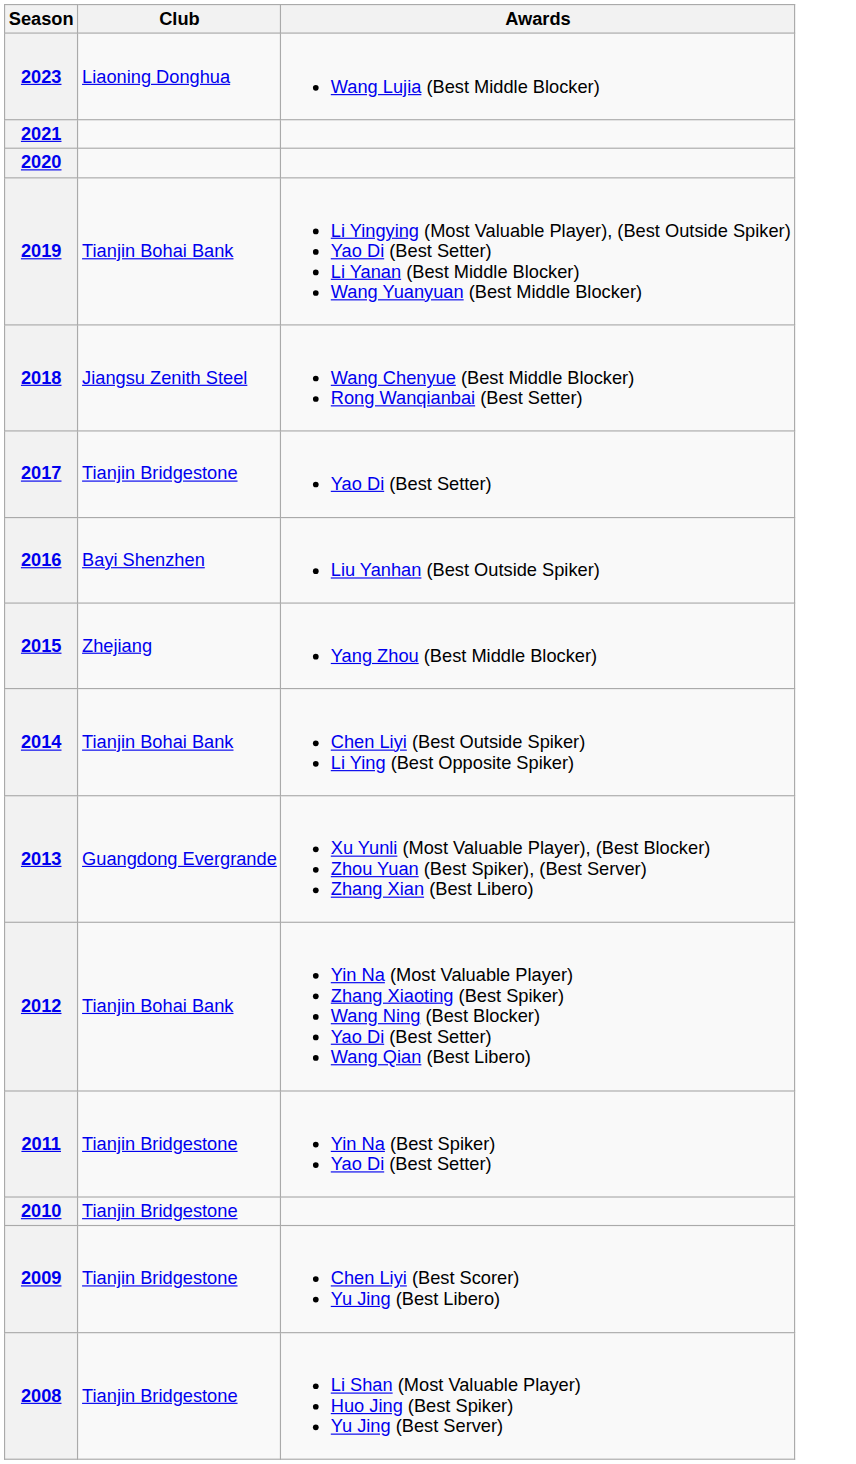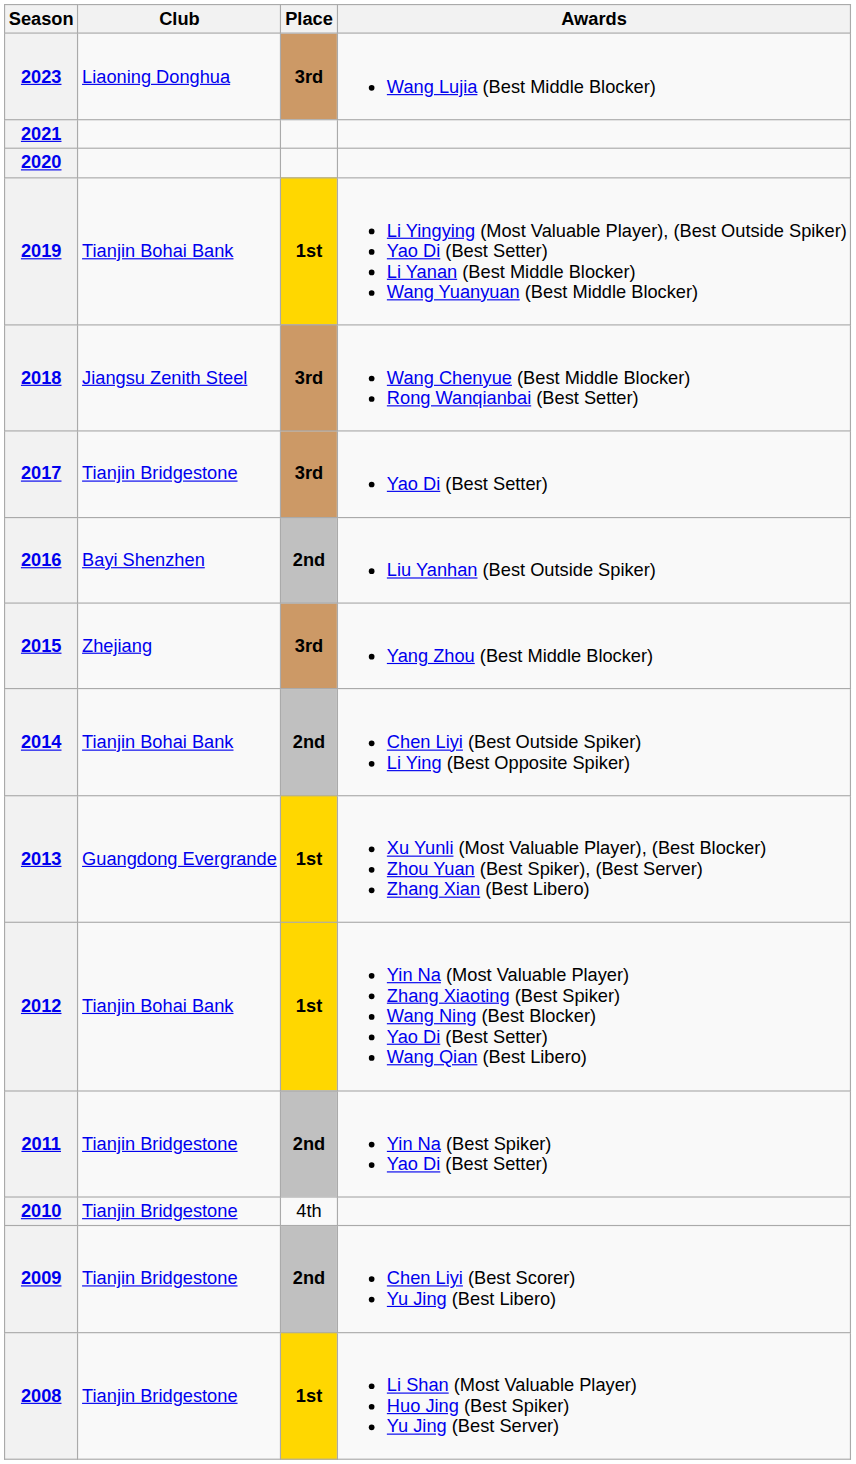 <table class="wikitable">
 <tr>
 <th>Season</th>
 <th>Club</th>
+<th>Place</th>
 <th>Awards</th>
 </tr>
 <tr>
 <th><a href='#'>2023</a></th>
 <td><a href='#'>Liaoning Donghua</a></td>
+<td style="text-align:center" bgcolor=#cc9966><strong>3rd</strong></td>
 <td><br><ul><li> <a href='#'>Wang Lujia</a> (Best Middle Blocker)</li></ul></td>
 </tr>
 <tr>
 <th><a href='#'>2021</a></th>
+<td></td>
 <td></td>
 <td></td>
 </tr>
 <tr>
 <th><a href='#'>2020</a></th>
 <td></td>
 <td></td>
+<td></td>
 </tr>
 <tr>
 <th><a href='#'>2019</a></th>
 <td><a href='#'>Tianjin Bohai Bank</a></td>
+<td style="text-align:center" bgcolor=gold><strong>1st</strong></td>
 <td><br><ul><li> <a href='#'>Li Yingying</a> (Most Valuable Player), (Best Outside Spiker)</li><li> <a href='#'>Yao Di</a> (Best Setter)</li><li> <a href='#'>Li Yanan</a> (Best Middle Blocker)</li><li> <a href='#'>Wang Yuanyuan</a> (Best Middle Blocker)</li></ul></td>
 </tr>
 <tr>
 <th><a href='#'>2018</a></th>
 <td><a href='#'>Jiangsu Zenith Steel</a></td>
+<td style="text-align:center" bgcolor=#cc9966><strong>3rd</strong></td>
 <td><br><ul><li> <a href='#'>Wang Chenyue</a> (Best Middle Blocker)</li><li> <a href='#'>Rong Wanqianbai</a> (Best Setter)</li></ul></td>
 </tr>
 <tr>
 <th><a href='#'>2017</a></th>
 <td><a href='#'>Tianjin Bridgestone</a></td>
+<td style="text-align:center" bgcolor=#cc9966><strong>3rd</strong></td>
 <td><br><ul><li> <a href='#'>Yao Di</a> (Best Setter)</li></ul></td>
 </tr>
 <tr>
 <th><a href='#'>2016</a></th>
 <td><a href='#'>Bayi Shenzhen</a></td>
+<td style="text-align:center" bgcolor=silver><strong>2nd</strong></td>
 <td><br><ul><li> <a href='#'>Liu Yanhan</a> (Best Outside Spiker)</li></ul></td>
 </tr>
 <tr>
 <th><a href='#'>2015</a></th>
 <td><a href='#'>Zhejiang</a></td>
+<td style="text-align:center" bgcolor=#cc9966><strong>3rd</strong></td>
 <td><br><ul><li> <a href='#'>Yang Zhou</a> (Best Middle Blocker)</li></ul></td>
 </tr>
 <tr>
 <th><a href='#'>2014</a></th>
 <td><a href='#'>Tianjin Bohai Bank</a></td>
+<td style="text-align:center" bgcolor=silver><strong>2nd</strong></td>
 <td><br><ul><li> <a href='#'>Chen Liyi</a> (Best Outside Spiker)</li><li> <a href='#'>Li Ying</a> (Best Opposite Spiker)</li></ul></td>
 </tr>
 <tr>
 <th><a href='#'>2013</a></th>
 <td><a href='#'>Guangdong Evergrande</a></td>
+<td style="text-align:center" bgcolor=gold><strong>1st</strong></td>
 <td><br><ul><li> <a href='#'>Xu Yunli</a> (Most Valuable Player), (Best Blocker)</li><li> <a href='#'>Zhou Yuan</a> (Best Spiker), (Best Server)</li><li> <a href='#'>Zhang Xian</a> (Best Libero)</li></ul></td>
 </tr>
 <tr>
 <th><a href='#'>2012</a></th>
 <td><a href='#'>Tianjin Bohai Bank</a></td>
+<td style="text-align:center" bgcolor=gold><strong>1st</strong></td>
 <td><br><ul><li> <a href='#'>Yin Na</a> (Most Valuable Player)</li><li> <a href='#'>Zhang Xiaoting</a> (Best Spiker)</li><li> <a href='#'>Wang Ning</a> (Best Blocker)</li><li> <a href='#'>Yao Di</a> (Best Setter)</li><li> <a href='#'>Wang Qian</a> (Best Libero)</li></ul></td>
 </tr>
 <tr>
 <th><a href='#'>2011</a></th>
 <td><a href='#'>Tianjin Bridgestone</a></td>
+<td style="text-align:center" bgcolor=silver><strong>2nd</strong></td>
 <td><br><ul><li> <a href='#'>Yin Na</a> (Best Spiker)</li><li> <a href='#'>Yao Di</a> (Best Setter)</li></ul></td>
 </tr>
 <tr>
 <th><a href='#'>2010</a></th>
 <td><a href='#'>Tianjin Bridgestone</a></td>
+<td style="text-align:center">4th</td>
 <td></td>
 </tr>
 <tr>
 <th><a href='#'>2009</a></th>
 <td><a href='#'>Tianjin Bridgestone</a></td>
+<td style="text-align:center" bgcolor=silver><strong>2nd</strong></td>
 <td><br><ul><li> <a href='#'>Chen Liyi</a> (Best Scorer)</li><li> <a href='#'>Yu Jing</a> (Best Libero)</li></ul></td>
 </tr>
 <tr>
 <th><a href='#'>2008</a></th>
 <td><a href='#'>Tianjin Bridgestone</a></td>
+<td style="text-align:center" bgcolor=gold><strong>1st</strong></td>
 <td><br><ul><li> <a href='#'>Li Shan</a> (Most Valuable Player)</li><li> <a href='#'>Huo Jing</a> (Best Spiker)</li><li> <a href='#'>Yu Jing</a> (Best Server)</li></ul></td>
 </tr>
 </table>
